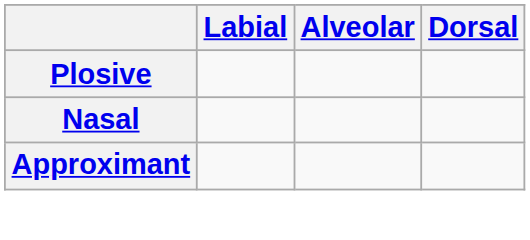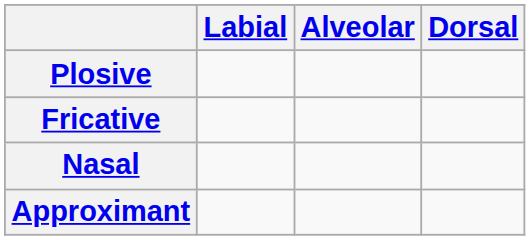 <table class="wikitable" style="text-align:center">
 <tr>
 <th></th>
 <th><a href='#'>Labial</a></th>
 <th><a href='#'>Alveolar</a></th>
 <th><a href='#'>Dorsal</a></th>
 </tr>
 <tr>
 <th><a href='#'>Plosive</a></th>
 <td> </td>
 <td> </td>
 <td> </td>
 </tr>
 <tr>
+<th><a href='#'>Fricative</a></th>
+<td> </td>
+<td> </td>
+<td></td>
+</tr>
+<tr>
 <th><a href='#'>Nasal</a></th>
 <td></td>
 <td></td>
 <td></td>
 </tr>
 <tr>
 <th><a href='#'>Approximant</a></th>
 <td></td>
 <td></td>
 <td></td>
 </tr>
 </table>
